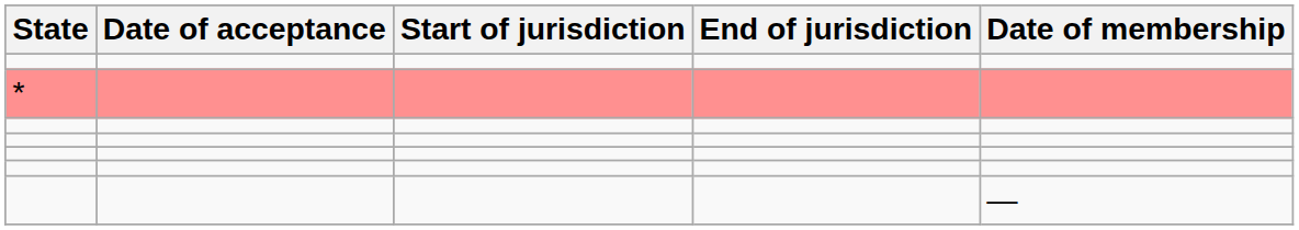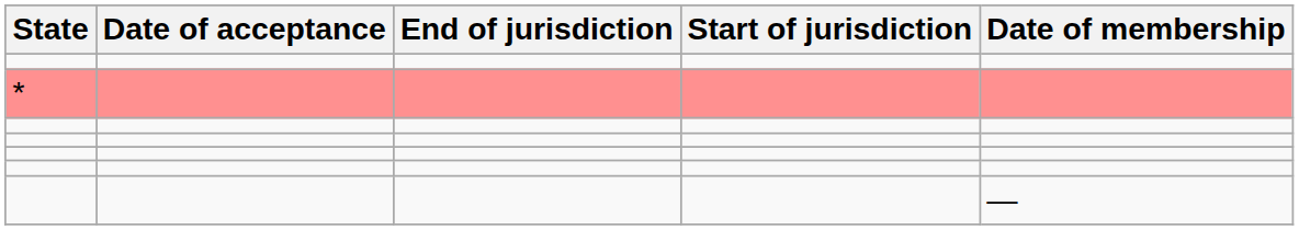 <table class="wikitable sortable">
 <tr>
 <th>State</th>
 <th>Date of acceptance</th>
+<th>End of jurisdiction</th>
 <th>Start of jurisdiction</th>
-<th>End of jurisdiction</th>
 <th>Date of membership</th>
 </tr>
 <tr>
 <td></td>
 <td></td>
 <td></td>
 <td></td>
 <td></td>
 </tr>
 <tr style="background:#FF9090">
 <td>*</td>
 <td><em></em></td>
+<td></td>
 <td><em></em></td>
-<td></td>
 <td></td>
 </tr>
 <tr>
 <td></td>
 <td></td>
 <td></td>
 <td></td>
 <td></td>
 </tr>
 <tr>
 <td></td>
 <td></td>
 <td></td>
 <td></td>
 <td></td>
 </tr>
 <tr>
 <td></td>
 <td></td>
 <td></td>
 <td></td>
 <td></td>
 </tr>
 <tr>
 <td></td>
 <td></td>
 <td></td>
 <td></td>
 <td></td>
 </tr>
 <tr>
 <td></td>
 <td></td>
 <td></td>
 <td></td>
 <td>—</td>
 </tr>
 </table>
